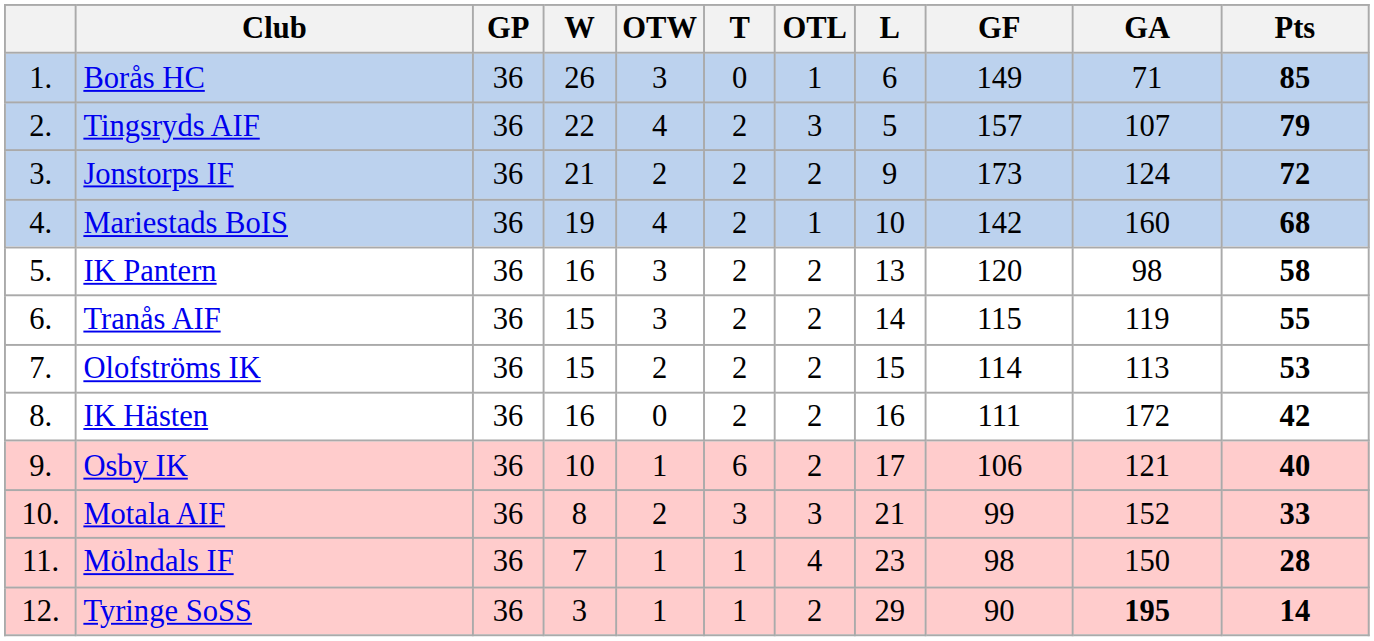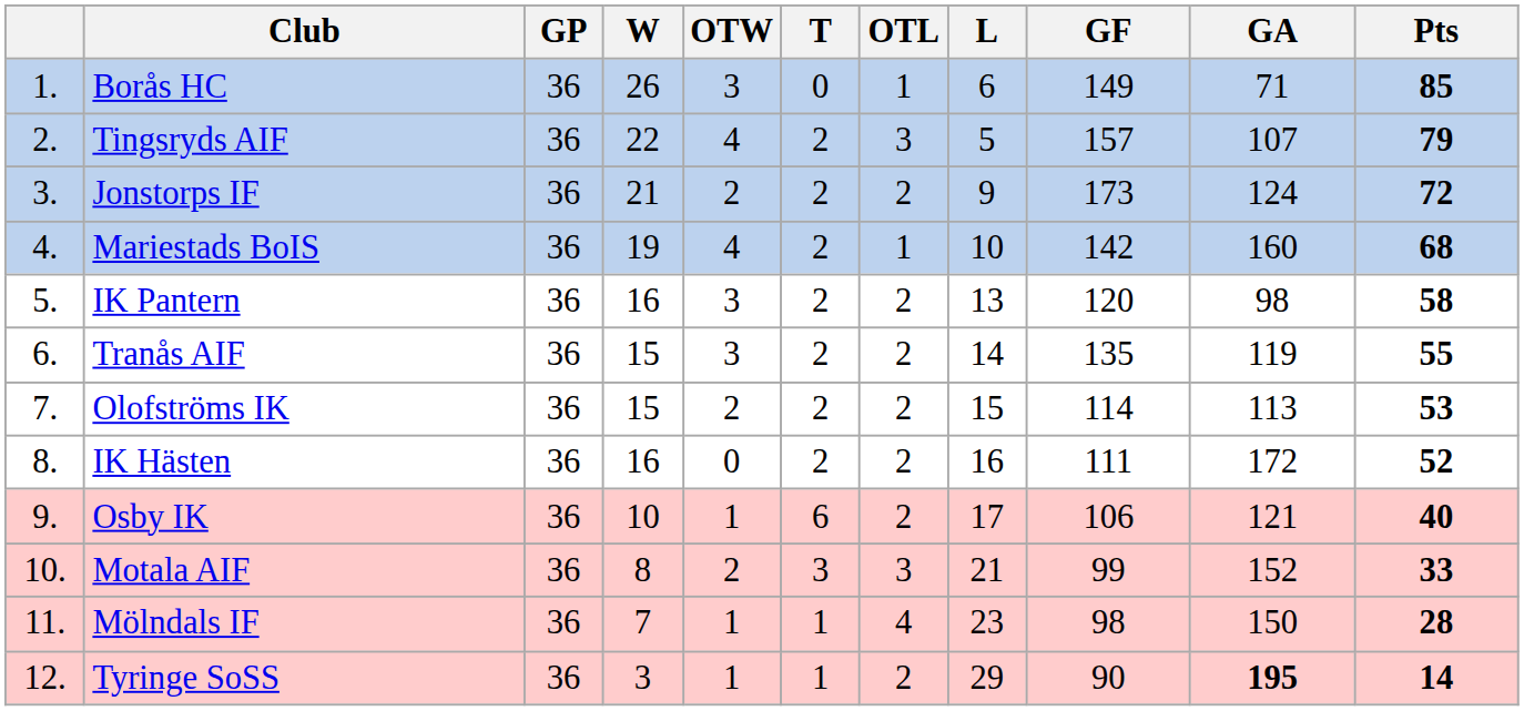 <table class="wikitable">
 <tr>
 <th width="30"></th>
 <th width="200">Club</th>
 <th width="30">GP</th>
 <th width="30">W</th>
 <th width="30">OTW</th>
 <th width="30">T</th>
 <th width="30">OTL</th>
 <th width="30">L</th>
 <th width="70">GF</th>
 <th width="70">GA</th>
 <th width="70">Pts</th>
 </tr>
 <tr bgcolor="#BCD2EE" align="center">
 <td>1.</td>
 <td align="left"><a href='#'>Borås HC</a></td>
 <td>36</td>
 <td>26</td>
 <td>3</td>
 <td>0</td>
 <td>1</td>
 <td>6</td>
 <td>149</td>
 <td>71</td>
 <td><strong>85</strong></td>
 </tr>
 <tr bgcolor="#BCD2EE" align="center">
 <td>2.</td>
 <td align="left"><a href='#'>Tingsryds AIF</a></td>
 <td>36</td>
 <td>22</td>
 <td>4</td>
 <td>2</td>
 <td>3</td>
 <td>5</td>
 <td>157</td>
 <td>107</td>
 <td><strong>79</strong></td>
 </tr>
 <tr bgcolor="#BCD2EE" align="center">
 <td>3.</td>
 <td align="left"><a href='#'>Jonstorps IF</a></td>
 <td>36</td>
 <td>21</td>
 <td>2</td>
 <td>2</td>
 <td>2</td>
 <td>9</td>
 <td>173</td>
 <td>124</td>
 <td><strong>72</strong></td>
 </tr>
 <tr bgcolor="#BCD2EE" align="center">
 <td>4.</td>
 <td align="left"><a href='#'>Mariestads BoIS</a></td>
 <td>36</td>
 <td>19</td>
 <td>4</td>
 <td>2</td>
 <td>1</td>
 <td>10</td>
 <td>142</td>
 <td>160</td>
 <td><strong>68</strong></td>
 </tr>
 <tr bgcolor="#FFFFFF" align="center">
 <td>5.</td>
 <td align="left"><a href='#'>IK Pantern</a></td>
 <td>36</td>
 <td>16</td>
 <td>3</td>
 <td>2</td>
 <td>2</td>
 <td>13</td>
 <td>120</td>
 <td>98</td>
 <td><strong>58</strong></td>
 </tr>
 <tr bgcolor="#FFFFFF" align="center">
 <td>6.</td>
 <td align="left"><a href='#'>Tranås AIF</a></td>
 <td>36</td>
 <td>15</td>
 <td>3</td>
 <td>2</td>
 <td>2</td>
 <td>14</td>
-<td>115</td>
+<td>135</td>
 <td>119</td>
 <td><strong>55</strong></td>
 </tr>
 <tr bgcolor="#FFFFFF" align="center">
 <td>7.</td>
 <td align="left"><a href='#'>Olofströms IK</a></td>
 <td>36</td>
 <td>15</td>
 <td>2</td>
 <td>2</td>
 <td>2</td>
 <td>15</td>
 <td>114</td>
 <td>113</td>
 <td><strong>53</strong></td>
 </tr>
 <tr bgcolor="#FFFFFF" align="center">
 <td>8.</td>
 <td align="left"><a href='#'>IK Hästen</a></td>
 <td>36</td>
 <td>16</td>
 <td>0</td>
 <td>2</td>
 <td>2</td>
 <td>16</td>
 <td>111</td>
 <td>172</td>
-<td><strong>42</strong></td>
+<td><strong>52</strong></td>
 </tr>
 <tr bgcolor="#FFCCCC" align="center">
 <td>9.</td>
 <td align="left"><a href='#'>Osby IK</a></td>
 <td>36</td>
 <td>10</td>
 <td>1</td>
 <td>6</td>
 <td>2</td>
 <td>17</td>
 <td>106</td>
 <td>121</td>
 <td><strong>40</strong></td>
 </tr>
 <tr bgcolor="#FFCCCC" align="center">
 <td>10.</td>
 <td align="left"><a href='#'>Motala AIF</a></td>
 <td>36</td>
 <td>8</td>
 <td>2</td>
 <td>3</td>
 <td>3</td>
 <td>21</td>
 <td>99</td>
 <td>152</td>
 <td><strong>33</strong></td>
 </tr>
 <tr bgcolor="#FFCCCC" align="center">
 <td>11.</td>
 <td align="left"><a href='#'>Mölndals IF</a></td>
 <td>36</td>
 <td>7</td>
 <td>1</td>
 <td>1</td>
 <td>4</td>
 <td>23</td>
 <td>98</td>
 <td>150</td>
 <td><strong>28</strong></td>
 </tr>
 <tr bgcolor="#FFCCCC" align="center">
 <td>12.</td>
 <td align="left"><a href='#'>Tyringe SoSS</a></td>
 <td>36</td>
 <td>3</td>
 <td>1</td>
 <td>1</td>
 <td>2</td>
 <td>29</td>
 <td>90</td>
 <td><strong>195</strong></td>
 <td><strong>14</strong></td>
 </tr>
 </table>
